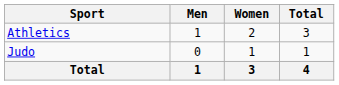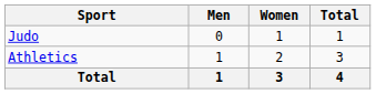 <table class="wikitable sortable" style="text-align:center;">
 <tr>
 <th width=180>Sport</th>
 <th width=55>Men</th>
 <th width=55>Women</th>
 <th width=55>Total</th>
 </tr>
 <tr>
+<td align=left><a href='#'>Judo</a></td>
+<td>0</td>
+<td>1</td>
+<td>1</td>
+</tr>
+<tr>
 <td align=left><a href='#'>Athletics</a></td>
 <td>1</td>
 <td>2</td>
 <td>3</td>
-</tr>
-<tr>
-<td align=left><a href='#'>Judo</a></td>
-<td>0</td>
-<td>1</td>
-<td>1</td>
 </tr>
 <tr>
 <th>Total</th>
 <th>1</th>
 <th>3</th>
 <th>4</th>
 </tr>
 </table>
